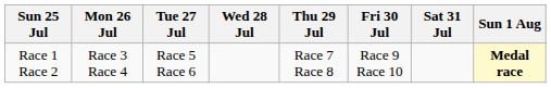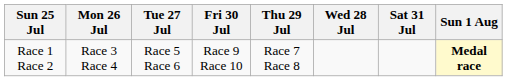 <table class="wikitable" style="text-align: center;">
 <tr>
 <th>Sun 25 Jul</th>
 <th>Mon 26 Jul</th>
 <th>Tue 27 Jul</th>
+<th>Fri 30 Jul</th>
+<th>Thu 29 Jul</th>
 <th>Wed 28 Jul</th>
-<th>Thu 29 Jul</th>
-<th>Fri 30 Jul</th>
 <th>Sat 31 Jul</th>
 <th>Sun 1 Aug</th>
 </tr>
 <tr>
 <td>Race 1<br>Race 2</td>
 <td>Race 3<br>Race 4</td>
 <td>Race 5<br>Race 6</td>
+<td>Race 9<br>Race 10</td>
+<td>Race 7<br>Race 8</td>
 <td></td>
-<td>Race 7<br>Race 8</td>
-<td>Race 9<br>Race 10</td>
 <td></td>
 <td style=background:lemonchiffon><strong>Medal race</strong></td>
 </tr>
 </table>
